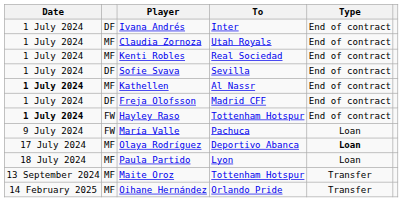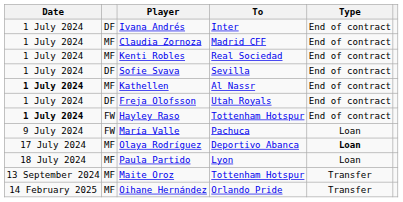 <table class="wikitable" style="text-align:center">
 <tr>
 <th>Date</th>
 <th></th>
 <th>Player</th>
 <th>To</th>
 <th>Type</th>
 <th></th>
 </tr>
 <tr>
 <td>1 July 2024</td>
 <td>DF</td>
 <td align=left> <a href='#'>Ivana Andrés</a></td>
 <td align=left> <a href='#'>Inter</a></td>
 <td>End of contract</td>
 <td></td>
 </tr>
 <tr>
 <td>1 July 2024</td>
 <td>MF</td>
 <td align=left> <a href='#'>Claudia Zornoza</a></td>
-<td align=left> <a href='#'>Utah Royals</a></td>
+<td align=left> <a href='#'>Madrid CFF</a></td>
 <td>End of contract</td>
 <td></td>
 </tr>
 <tr>
 <td>1 July 2024</td>
 <td>MF</td>
 <td align=left> <a href='#'>Kenti Robles</a></td>
 <td align=left> <a href='#'>Real Sociedad</a></td>
 <td>End of contract</td>
 <td></td>
 </tr>
 <tr>
 <td>1 July 2024</td>
 <td>DF</td>
 <td align=left> <a href='#'>Sofie Svava</a></td>
 <td align=left> <a href='#'>Sevilla</a></td>
 <td>End of contract</td>
 <td></td>
 </tr>
 <tr>
 <td><strong>1 July 2024</strong></td>
 <td>MF</td>
 <td align=left> <a href='#'>Kathellen</a></td>
 <td align=left> <a href='#'>Al Nassr</a></td>
 <td>End of contract</td>
 <td></td>
 </tr>
 <tr>
 <td>1 July 2024</td>
 <td>DF</td>
 <td align=left> <a href='#'>Freja Olofsson</a></td>
-<td align=left> <a href='#'>Madrid CFF</a></td>
+<td align=left> <a href='#'>Utah Royals</a></td>
 <td>End of contract</td>
 <td></td>
 </tr>
 <tr>
 <td><strong>1 July 2024</strong></td>
 <td>FW</td>
 <td align=left> <a href='#'>Hayley Raso</a></td>
 <td align=left> <a href='#'>Tottenham Hotspur</a></td>
 <td>End of contract</td>
 <td></td>
 </tr>
 <tr>
 <td>9 July 2024</td>
 <td>FW</td>
 <td align=left> <a href='#'>María Valle</a></td>
 <td align=left> <a href='#'>Pachuca</a></td>
 <td>Loan</td>
 <td></td>
 </tr>
 <tr>
 <td>17 July 2024</td>
 <td>MF</td>
 <td align=left> <a href='#'>Olaya Rodríguez</a></td>
 <td align=left> <a href='#'> Deportivo Abanca</a></td>
 <td><strong>Loan</strong></td>
 <td></td>
 </tr>
 <tr>
 <td>18 July 2024</td>
 <td>MF</td>
 <td align=left> <a href='#'>Paula Partido</a></td>
 <td align=left> <a href='#'>Lyon</a></td>
 <td>Loan</td>
 <td></td>
 </tr>
 <tr>
 <td>13 September 2024</td>
 <td>MF</td>
 <td align=left> <a href='#'>Maite Oroz</a></td>
 <td align=left> <a href='#'>Tottenham Hotspur</a></td>
 <td>Transfer</td>
 <td></td>
 </tr>
 <tr>
 <td>14 February 2025</td>
 <td>MF</td>
 <td align=left> <a href='#'>Oihane Hernández</a></td>
 <td align=left> <a href='#'>Orlando Pride</a></td>
 <td>Transfer</td>
 <td></td>
 </tr>
 </table>
